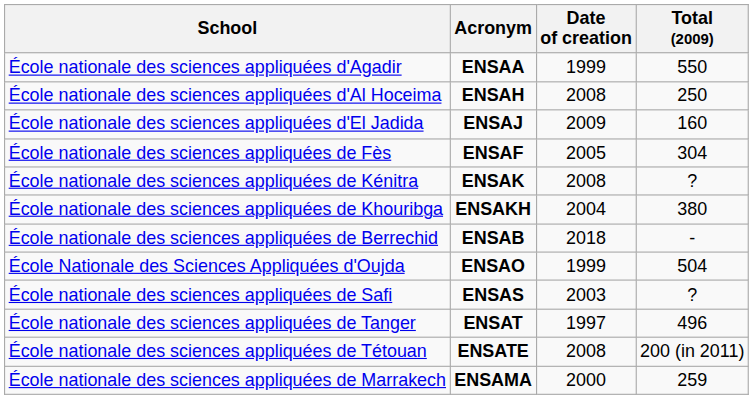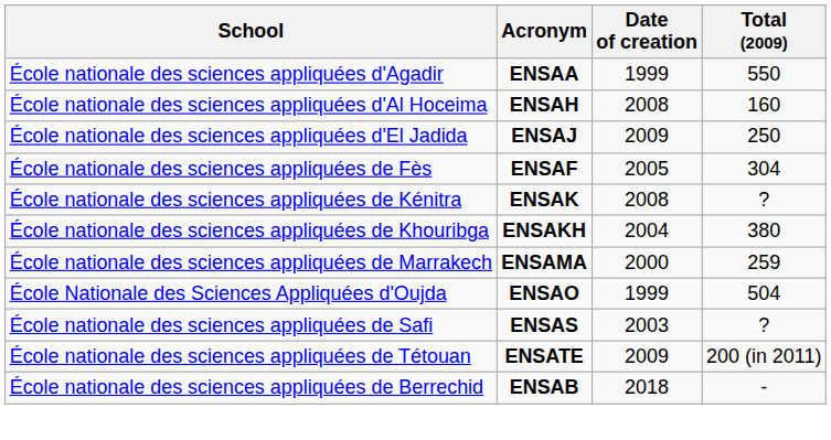 <table class="wikitable">
 <tr>
 <th>School</th>
 <th>Acronym</th>
 <th>Date <br>of creation</th>
 <th>Total<br><small>(2009)</small></th>
 </tr>
 <tr>
 <td><a href='#'>École nationale des sciences appliquées d'Agadir</a></td>
 <td align=center><strong>ENSAA</strong></td>
 <td align=center>1999</td>
 <td align=center>550</td>
 </tr>
 <tr>
 <td><a href='#'>École nationale des sciences appliquées d'Al Hoceima</a></td>
 <td align=center><strong>ENSAH</strong></td>
 <td align=center>2008</td>
-<td align=center>250</td>
+<td align=center>160</td>
 </tr>
 <tr>
 <td><a href='#'>École nationale des sciences appliquées d'El Jadida</a></td>
 <td align=center><strong>ENSAJ</strong></td>
 <td align=center>2009</td>
-<td align=center>160</td>
+<td align=center>250</td>
 </tr>
 <tr>
 <td><a href='#'>École nationale des sciences appliquées de Fès</a></td>
 <td align=center><strong>ENSAF</strong></td>
 <td align=center>2005</td>
 <td align=center>304</td>
 </tr>
 <tr>
 <td><a href='#'>École nationale des sciences appliquées de Kénitra</a></td>
 <td align=center><strong>ENSAK</strong></td>
 <td align=center>2008</td>
 <td align=center>?</td>
 </tr>
 <tr>
 <td><a href='#'>École nationale des sciences appliquées de Khouribga</a></td>
 <td align=center><strong>ENSAKH</strong></td>
 <td align=center>2004</td>
 <td align=center>380</td>
 </tr>
 <tr>
-<td><a href='#'>École nationale des sciences appliquées de Berrechid</a></td>
-<td align=center><strong>ENSAB</strong></td>
-<td align=center>2018</td>
-<td align=center>-</td>
+<td><a href='#'>École nationale des sciences appliquées de Marrakech</a></td>
+<td align=center><strong>ENSAMA</strong></td>
+<td align=center>2000</td>
+<td align=center>259</td>
 </tr>
 <tr>
 <td><a href='#'>École Nationale des Sciences Appliquées d'Oujda</a></td>
 <td align=center><strong>ENSAO</strong></td>
 <td align=center>1999</td>
 <td align=center>504</td>
 </tr>
 <tr>
 <td><a href='#'>École nationale des sciences appliquées de Safi</a></td>
 <td align=center><strong>ENSAS</strong></td>
 <td align=center>2003</td>
 <td align=center>?</td>
 </tr>
 <tr>
-<td><a href='#'>École nationale des sciences appliquées de Tanger</a></td>
-<td align=center><strong>ENSAT</strong></td>
-<td align=center>1997</td>
-<td align=center>496 </td>
-</tr>
-<tr>
 <td><a href='#'>École nationale des sciences appliquées de Tétouan</a></td>
 <td align=center><strong>ENSATE</strong></td>
-<td align=center>2008</td>
+<td align=center>2009</td>
 <td align=center>200  (in 2011)</td>
 </tr>
 <tr>
-<td><a href='#'>École nationale des sciences appliquées de Marrakech</a></td>
-<td align=center><strong>ENSAMA</strong></td>
-<td align=center>2000</td>
-<td align=center>259</td>
+<td><a href='#'>École nationale des sciences appliquées de Berrechid</a></td>
+<td align=center><strong>ENSAB</strong></td>
+<td align=center>2018</td>
+<td align=center>-</td>
 </tr>
 </table>
